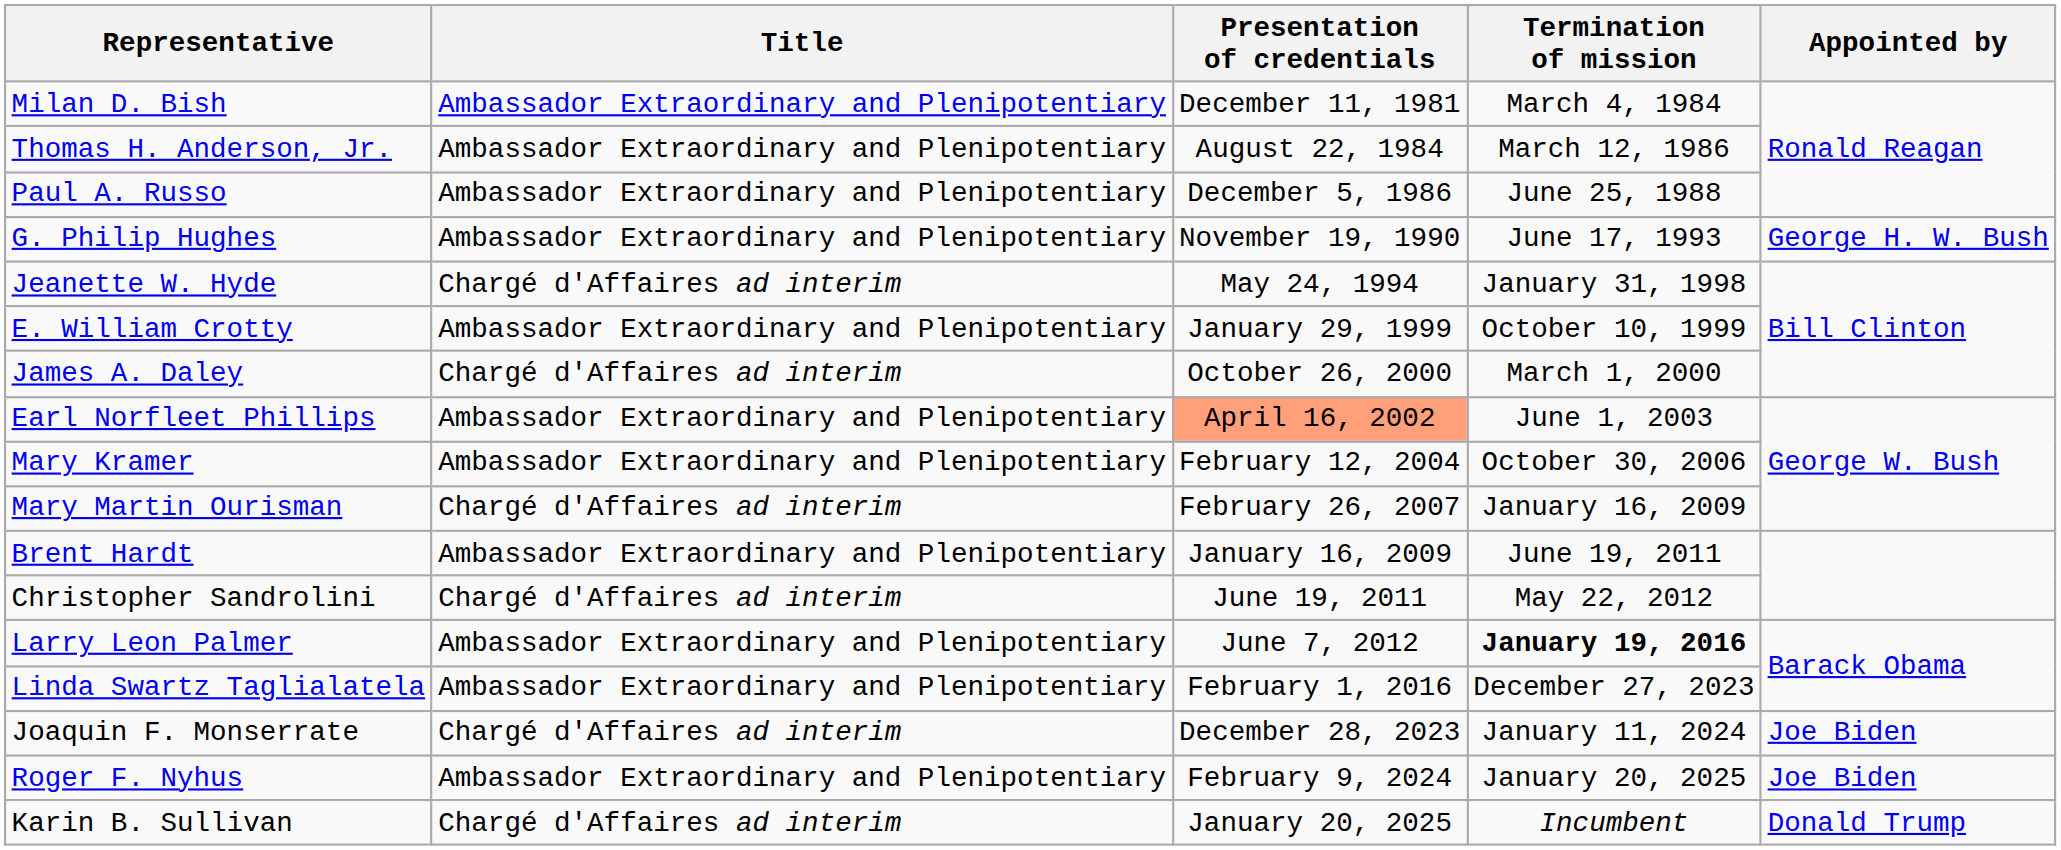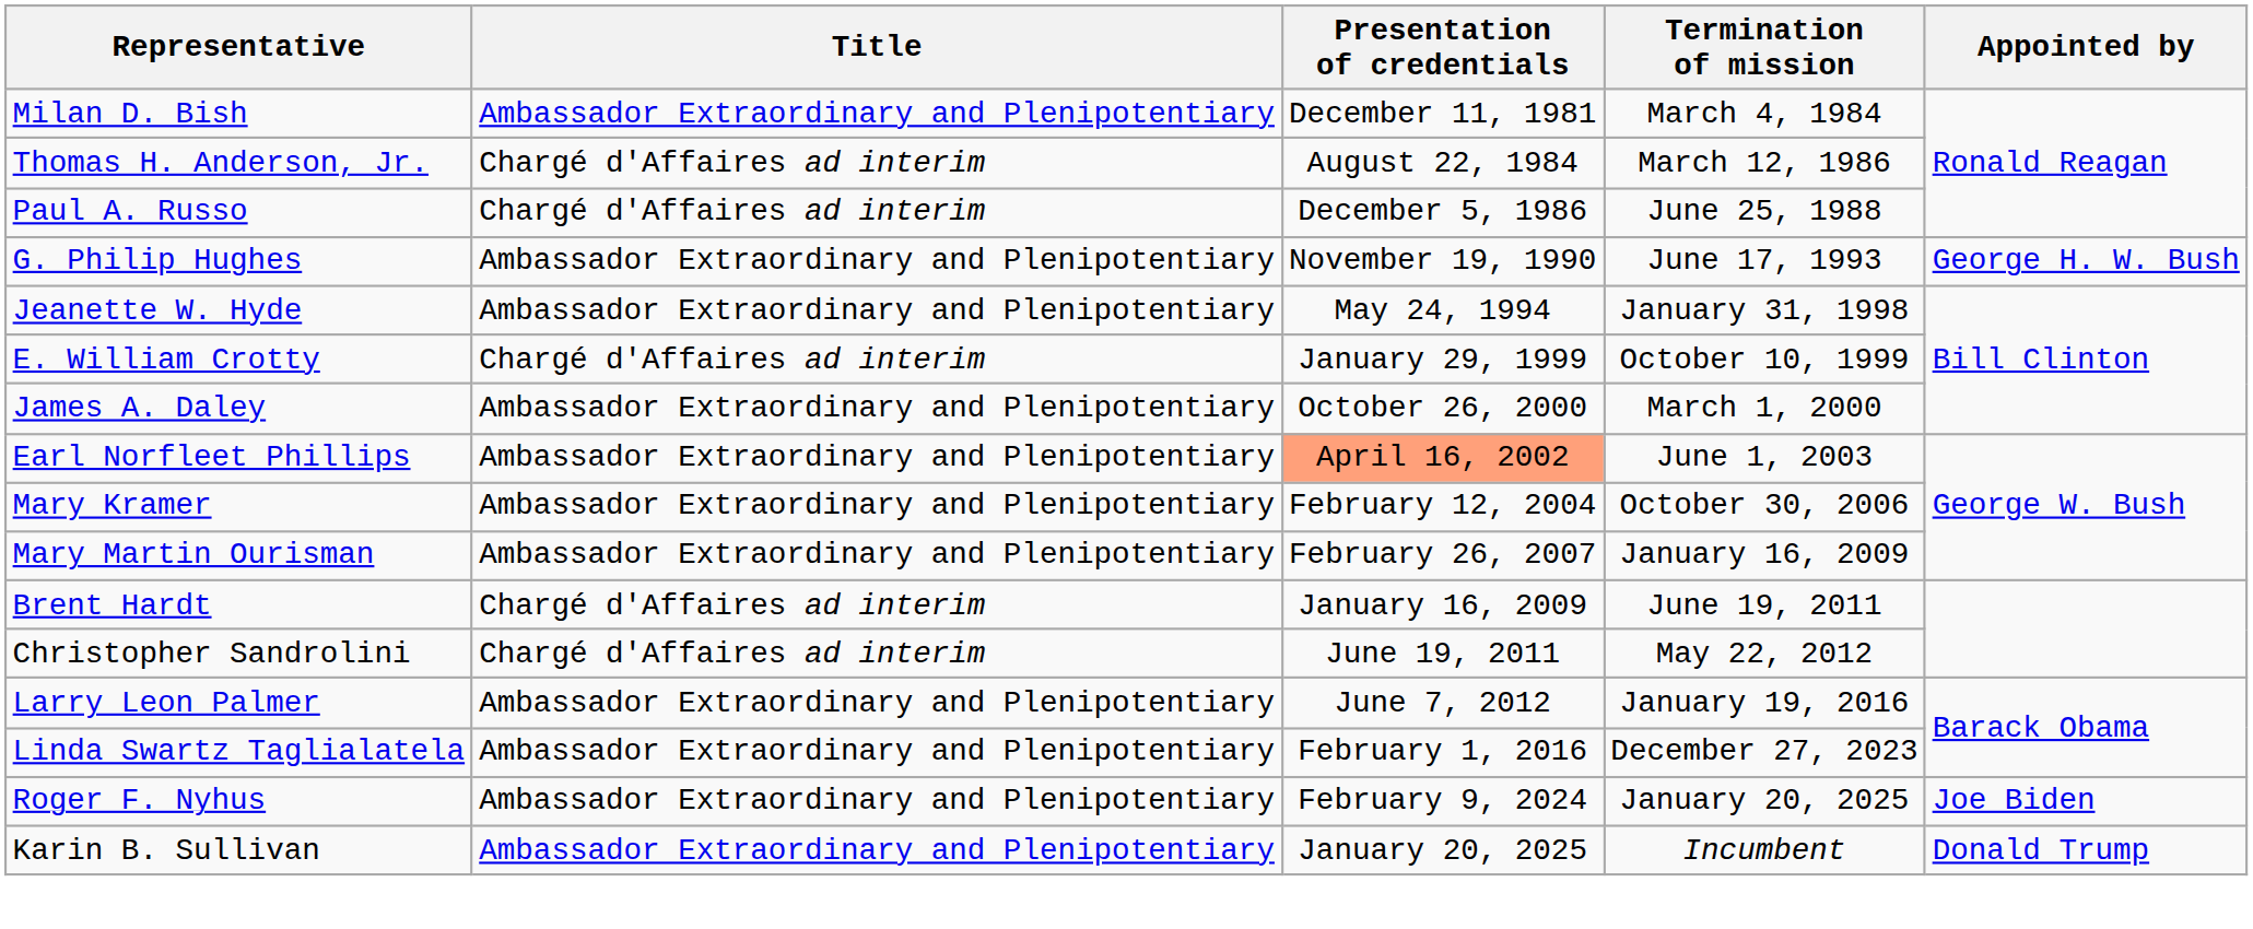 <table class=wikitable>
 <tr>
 <th>Representative</th>
 <th>Title</th>
 <th>Presentation<br>of credentials</th>
 <th>Termination<br>of mission</th>
 <th>Appointed by</th>
 </tr>
 <tr>
 <td><a href='#'>Milan D. Bish</a></td>
 <td><a href='#'>Ambassador Extraordinary and Plenipotentiary</a></td>
 <td align=center>December 11, 1981</td>
 <td align=center>March 4, 1984</td>
 <td rowspan=3><a href='#'>Ronald Reagan</a></td>
 </tr>
 <tr>
 <td><a href='#'>Thomas H. Anderson, Jr.</a></td>
-<td>Ambassador Extraordinary and Plenipotentiary</td>
+<td>Chargé d'Affaires <em>ad interim</em></td>
 <td align=center>August 22, 1984</td>
 <td align=center>March 12, 1986</td>
 </tr>
 <tr>
 <td><a href='#'>Paul A. Russo</a></td>
-<td>Ambassador Extraordinary and Plenipotentiary</td>
+<td>Chargé d'Affaires <em>ad interim</em></td>
 <td align=center>December 5, 1986</td>
 <td align=center>June 25, 1988</td>
 </tr>
 <tr>
 <td><a href='#'>G. Philip Hughes</a></td>
 <td>Ambassador Extraordinary and Plenipotentiary</td>
 <td align=center>November 19, 1990</td>
 <td align=center>June 17, 1993</td>
 <td><a href='#'>George H. W. Bush</a></td>
 </tr>
 <tr>
 <td><a href='#'>Jeanette W. Hyde</a></td>
-<td>Chargé d'Affaires <em>ad interim</em></td>
+<td>Ambassador Extraordinary and Plenipotentiary</td>
 <td align=center>May 24, 1994</td>
 <td align=center>January 31, 1998</td>
 <td rowspan=3><a href='#'>Bill Clinton</a></td>
 </tr>
 <tr>
 <td><a href='#'>E. William Crotty</a></td>
-<td>Ambassador Extraordinary and Plenipotentiary</td>
+<td>Chargé d'Affaires <em>ad interim</em></td>
 <td align=center>January 29, 1999</td>
 <td align=center>October 10, 1999</td>
 </tr>
 <tr>
 <td><a href='#'>James A. Daley</a></td>
-<td>Chargé d'Affaires <em>ad interim</em></td>
+<td>Ambassador Extraordinary and Plenipotentiary</td>
 <td align=center>October 26, 2000</td>
 <td align=center>March 1, 2000</td>
 </tr>
 <tr>
 <td><a href='#'>Earl Norfleet Phillips</a></td>
 <td>Ambassador Extraordinary and Plenipotentiary</td>
 <td align=center style="background: lightsalmon;">April 16, 2002</td>
 <td align=center>June 1, 2003</td>
 <td rowspan=3><a href='#'>George W. Bush</a></td>
 </tr>
 <tr>
 <td><a href='#'>Mary Kramer</a></td>
 <td>Ambassador Extraordinary and Plenipotentiary</td>
 <td align=center>February 12, 2004</td>
 <td align=center>October 30, 2006</td>
 </tr>
 <tr>
 <td><a href='#'>Mary Martin Ourisman</a></td>
-<td>Chargé d'Affaires <em>ad interim</em></td>
+<td>Ambassador Extraordinary and Plenipotentiary</td>
 <td align=center>February 26, 2007</td>
 <td align=center>January 16, 2009</td>
 </tr>
 <tr>
 <td><a href='#'>Brent Hardt</a></td>
-<td>Ambassador Extraordinary and Plenipotentiary</td>
+<td>Chargé d'Affaires <em>ad interim</em></td>
 <td align=center>January 16, 2009</td>
 <td align=center>June 19, 2011</td>
 <td rowspan=2></td>
 </tr>
 <tr>
 <td>Christopher Sandrolini</td>
 <td>Chargé d'Affaires <em>ad interim</em></td>
 <td align=center>June 19, 2011</td>
 <td align=center>May 22, 2012</td>
 </tr>
 <tr>
 <td><a href='#'>Larry Leon Palmer</a></td>
 <td>Ambassador Extraordinary and Plenipotentiary</td>
 <td align=center>June 7, 2012</td>
-<td align=center><strong>January 19, 2016</strong></td>
+<td align=center>January 19, 2016</td>
 <td rowspan=2><a href='#'>Barack Obama</a></td>
 </tr>
 <tr>
 <td><a href='#'>Linda Swartz Taglialatela</a></td>
 <td>Ambassador Extraordinary and Plenipotentiary</td>
 <td align=center>February 1, 2016</td>
 <td align=center>December 27, 2023</td>
-</tr>
-<tr>
-<td>Joaquin F. Monserrate</td>
-<td>Chargé d'Affaires <em>ad interim</em></td>
-<td align=center>December 28, 2023</td>
-<td align=center>January 11, 2024</td>
-<td><a href='#'>Joe Biden</a></td>
 </tr>
 <tr>
 <td><a href='#'>Roger F. Nyhus</a></td>
 <td>Ambassador Extraordinary and Plenipotentiary</td>
 <td align=center>February 9, 2024</td>
 <td align=center>January 20, 2025</td>
 <td><a href='#'>Joe Biden</a></td>
 </tr>
 <tr>
 <td>Karin B. Sullivan</td>
-<td>Chargé d'Affaires <em>ad interim</em></td>
+<td><a href='#'>Ambassador Extraordinary and Plenipotentiary</a></td>
 <td align=center>January 20, 2025</td>
 <td align=center><em>Incumbent</em></td>
 <td><a href='#'>Donald Trump</a></td>
 </tr>
 </table>
